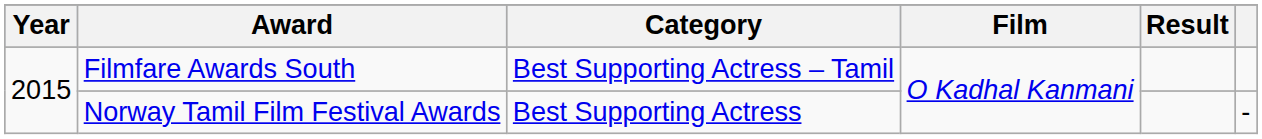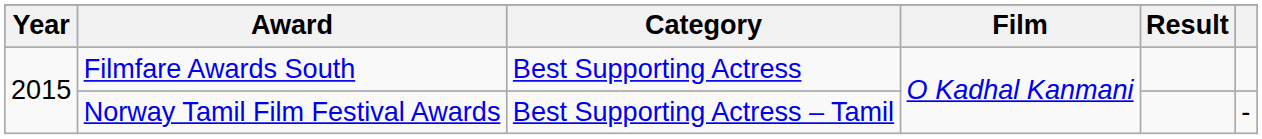 <table class="wikitable sortable">
 <tr>
 </tr>
 <tr style="background:#B0C4DE;">
 <th scope="col">Year</th>
 <th scope="col">Award</th>
 <th scope="col">Category</th>
 <th scope="col">Film</th>
 <th scope="col">Result</th>
 <th scope="col"></th>
 </tr>
 <tr>
 <td rowspan="2">2015</td>
 <td><a href='#'>Filmfare Awards South</a></td>
-<td><a href='#'>Best Supporting Actress – Tamil</a></td>
+<td><a href='#'>Best Supporting Actress</a></td>
 <td rowspan="2"><em><a href='#'>O Kadhal Kanmani</a></em></td>
 <td></td>
 <td></td>
 </tr>
 <tr>
 <td><a href='#'>Norway Tamil Film Festival Awards</a></td>
-<td><a href='#'>Best Supporting Actress</a></td>
+<td><a href='#'>Best Supporting Actress – Tamil</a></td>
 <td></td>
 <td>-</td>
 </tr>
 </table>
